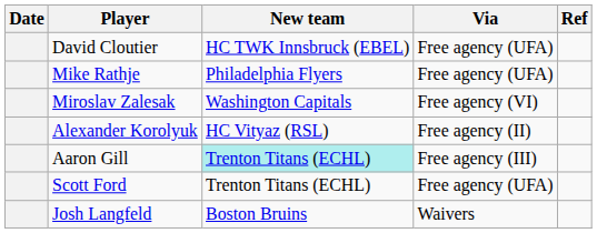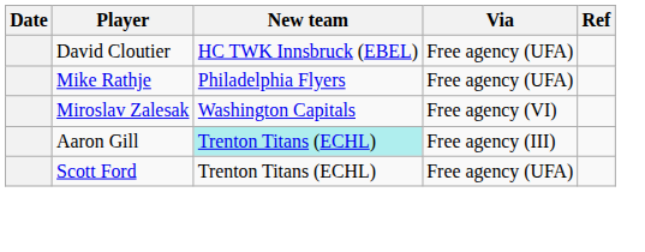 <table class="wikitable plainrowheaders">
 <tr style="background:#ddd; text-align:center;">
 <th>Date</th>
 <th>Player</th>
 <th>New team</th>
 <th>Via</th>
 <th>Ref</th>
 </tr>
 <tr>
 <th scope="row"></th>
 <td>David Cloutier</td>
 <td><a href='#'>HC TWK Innsbruck</a> (<a href='#'>EBEL</a>)</td>
 <td>Free agency (UFA)</td>
 <td></td>
 </tr>
 <tr>
 <th scope="row"></th>
 <td><a href='#'>Mike Rathje</a></td>
 <td><a href='#'>Philadelphia Flyers</a></td>
 <td>Free agency (UFA)</td>
 <td></td>
 </tr>
 <tr>
 <th scope="row"></th>
 <td><a href='#'>Miroslav Zalesak</a></td>
 <td><a href='#'>Washington Capitals</a></td>
 <td>Free agency (VI)</td>
 <td></td>
 </tr>
 <tr>
 <th scope="row"></th>
-<td><a href='#'>Alexander Korolyuk</a></td>
-<td><a href='#'>HC Vityaz</a> (<a href='#'>RSL</a>)</td>
-<td>Free agency (II)</td>
-<td></td>
-</tr>
-<tr>
-<th scope="row"></th>
 <td>Aaron Gill</td>
 <td style="background: paleturquoise;"><a href='#'>Trenton Titans</a> (<a href='#'>ECHL</a>)</td>
 <td>Free agency (III)</td>
 <td></td>
 </tr>
 <tr>
 <th scope="row"></th>
 <td><a href='#'>Scott Ford</a></td>
 <td>Trenton Titans (ECHL)</td>
 <td>Free agency (UFA)</td>
 <td></td>
 </tr>
-<tr>
-<th scope="row"></th>
-<td><a href='#'>Josh Langfeld</a></td>
-<td><a href='#'>Boston Bruins</a></td>
-<td>Waivers</td>
-<td></td>
-</tr>
 </table>
